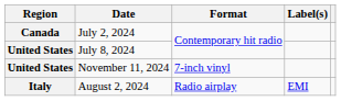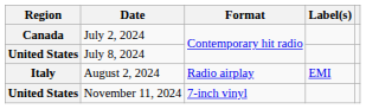 <table class="wikitable plainrowheaders">
 <tr>
 <th scope="col">Region</th>
 <th scope="col">Date</th>
 <th scope="col">Format</th>
 <th scope="col">Label(s)</th>
 <th scope="col"></th>
 </tr>
 <tr>
 <th scope="row">Canada</th>
 <td>July 2, 2024</td>
 <td rowspan="2"><a href='#'>Contemporary hit radio</a></td>
 <td></td>
 <td style="text-align:center"></td>
 </tr>
 <tr>
 <th scope="row">United States</th>
 <td>July 8, 2024</td>
 <td></td>
 <td style="text-align:center"></td>
 </tr>
 <tr>
+<th scope="row">Italy</th>
+<td>August 2, 2024</td>
+<td><a href='#'>Radio airplay</a></td>
+<td><a href='#'>EMI</a></td>
+<td style="text-align:center"></td>
+</tr>
+<tr>
 <th scope="row">United States</th>
 <td>November 11, 2024</td>
 <td><a href='#'>7-inch vinyl</a></td>
 <td></td>
 <td style="text-align:center"></td>
 </tr>
-<tr>
-<th scope="row">Italy</th>
-<td>August 2, 2024</td>
-<td><a href='#'>Radio airplay</a></td>
-<td><a href='#'>EMI</a></td>
-<td style="text-align:center"></td>
-</tr>
 </table>
